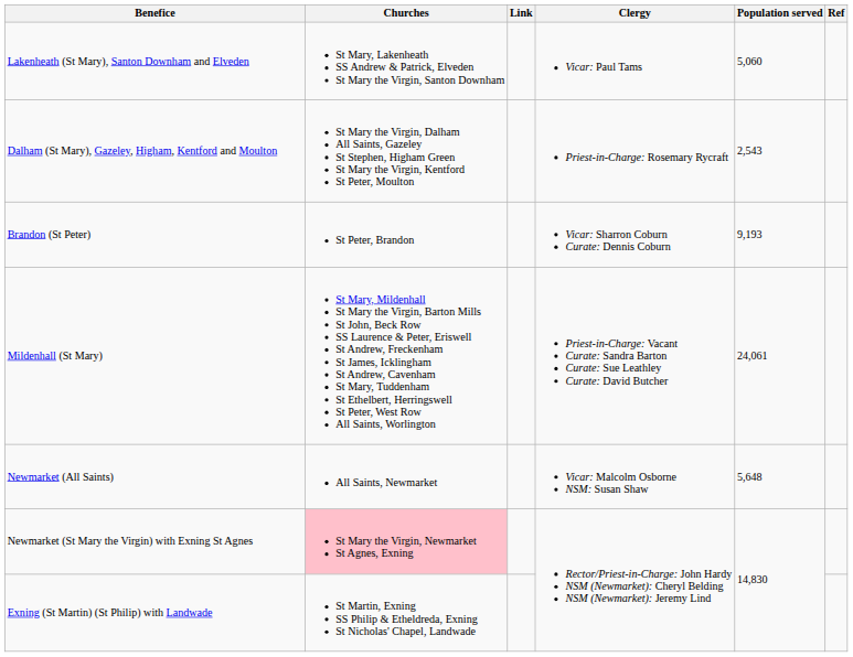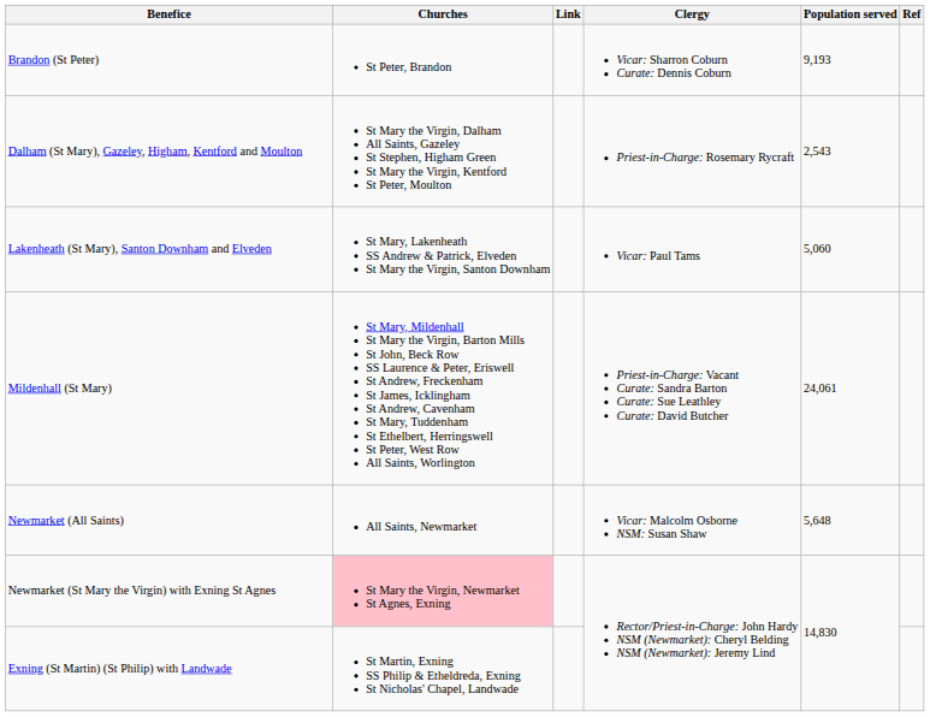 <table class="wikitable">
 <tr>
 <th width="425">Benefice</th>
 <th>Churches</th>
 <th>Link</th>
 <th>Clergy</th>
 <th>Population served</th>
 <th>Ref</th>
 </tr>
 <tr>
-<td><a href='#'>Lakenheath</a> (St Mary), <a href='#'>Santon Downham</a> and <a href='#'>Elveden</a></td>
-<td><br><ul><li>St Mary, Lakenheath</li><li>SS Andrew & Patrick, Elveden</li><li>St Mary the Virgin, Santon Downham</li></ul></td>
+<td><a href='#'>Brandon</a> (St Peter)</td>
+<td><br><ul><li>St Peter, Brandon</li></ul></td>
 <td></td>
-<td><br><ul><li><em>Vicar:</em> Paul Tams</li></ul></td>
-<td>5,060</td>
+<td><br><ul><li><em>Vicar:</em> Sharron Coburn</li><li><em>Curate:</em> Dennis Coburn</li></ul></td>
+<td>9,193</td>
 <td></td>
 </tr>
 <tr>
 <td><a href='#'>Dalham</a> (St Mary), <a href='#'>Gazeley</a>, <a href='#'>Higham</a>, <a href='#'>Kentford</a> and <a href='#'>Moulton</a></td>
 <td><br><ul><li>St Mary the Virgin, Dalham</li><li>All Saints, Gazeley</li><li>St Stephen, Higham Green</li><li>St Mary the Virgin, Kentford</li><li>St Peter, Moulton</li></ul></td>
 <td></td>
 <td><br><ul><li><em>Priest-in-Charge:</em> Rosemary Rycraft</li></ul></td>
 <td>2,543</td>
 <td></td>
 </tr>
 <tr>
-<td><a href='#'>Brandon</a> (St Peter)</td>
-<td><br><ul><li>St Peter, Brandon</li></ul></td>
+<td><a href='#'>Lakenheath</a> (St Mary), <a href='#'>Santon Downham</a> and <a href='#'>Elveden</a></td>
+<td><br><ul><li>St Mary, Lakenheath</li><li>SS Andrew & Patrick, Elveden</li><li>St Mary the Virgin, Santon Downham</li></ul></td>
 <td></td>
-<td><br><ul><li><em>Vicar:</em> Sharron Coburn</li><li><em>Curate:</em> Dennis Coburn</li></ul></td>
-<td>9,193</td>
+<td><br><ul><li><em>Vicar:</em> Paul Tams</li></ul></td>
+<td>5,060</td>
 <td></td>
 </tr>
 <tr>
 <td><a href='#'>Mildenhall</a> (St Mary)</td>
 <td><br><ul><li><a href='#'>St Mary, Mildenhall</a></li><li>St Mary the Virgin, Barton Mills</li><li>St John, Beck Row</li><li>SS Laurence & Peter, Eriswell</li><li>St Andrew, Freckenham</li><li>St James, Icklingham</li><li>St Andrew, Cavenham</li><li>St Mary, Tuddenham</li><li>St Ethelbert, Herringswell</li><li>St Peter, West Row</li><li>All Saints, Worlington</li></ul></td>
 <td></td>
 <td><br><ul><li><em>Priest-in-Charge:</em> Vacant</li><li><em>Curate:</em> Sandra Barton</li><li><em>Curate:</em> Sue Leathley</li><li><em>Curate:</em> David Butcher</li></ul></td>
 <td>24,061</td>
 <td></td>
 </tr>
 <tr>
 <td><a href='#'>Newmarket</a> (All Saints)</td>
 <td><br><ul><li>All Saints, Newmarket</li></ul></td>
 <td></td>
 <td><br><ul><li><em>Vicar:</em> Malcolm Osborne</li><li><em>NSM:</em> Susan Shaw</li></ul></td>
 <td>5,648</td>
 <td></td>
 </tr>
 <tr>
 <td>Newmarket (St Mary the Virgin) with Exning St Agnes</td>
 <td style="background: pink;"><br><ul><li>St Mary the Virgin, Newmarket</li><li>St Agnes, Exning</li></ul></td>
 <td></td>
 <td rowspan="2"><br><ul><li><em>Rector/Priest-in-Charge:</em> John Hardy</li><li><em>NSM (Newmarket):</em> Cheryl Belding</li><li><em>NSM (Newmarket):</em> Jeremy Lind</li></ul></td>
 <td rowspan="2">14,830</td>
 <td></td>
 </tr>
 <tr>
 <td><a href='#'>Exning</a> (St Martin) (St Philip) with <a href='#'>Landwade</a></td>
 <td><br><ul><li>St Martin, Exning</li><li>SS Philip & Etheldreda, Exning</li><li>St Nicholas' Chapel, Landwade</li></ul></td>
 <td></td>
 <td></td>
 </tr>
 </table>
